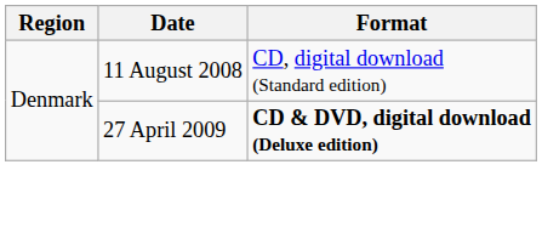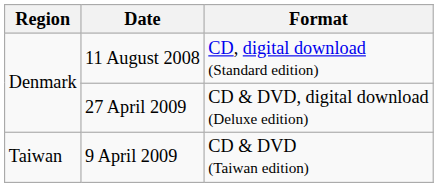 <table class=wikitable>
 <tr>
 <th>Region</th>
 <th>Date</th>
 <th>Format</th>
 </tr>
 <tr>
 <td rowspan="2">Denmark</td>
 <td>11 August 2008</td>
 <td><a href='#'>CD</a>, <a href='#'>digital download</a><br><small>(Standard edition)</small></td>
 </tr>
 <tr>
 <td>27 April 2009</td>
-<td><strong>CD & DVD, digital download<br><small>(Deluxe edition)</small></strong></td>
+<td>CD & DVD, digital download<br><small>(Deluxe edition)</small></td>
+</tr>
+<tr>
+<td>Taiwan</td>
+<td>9 April 2009</td>
+<td>CD & DVD<br><small>(Taiwan edition)</small></td>
 </tr>
 </table>
